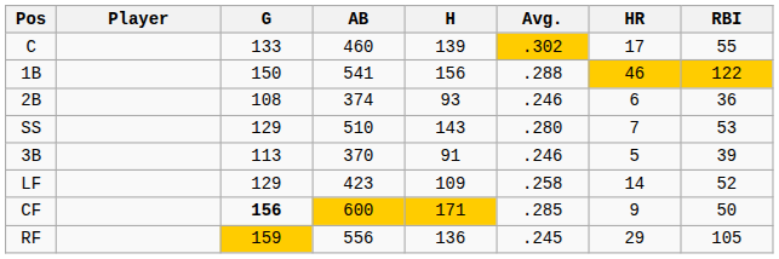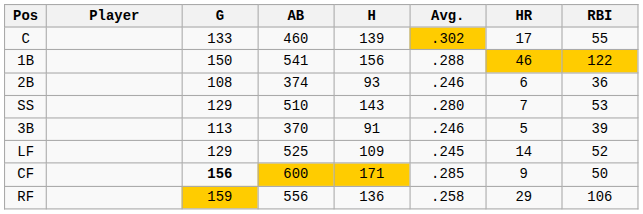 <table class="wikitable sortable">
 <tr>
 <th bgcolor="#DDDDFF" width="5%">Pos</th>
 <th bgcolor="#DDDDFF" width="16%">Player</th>
 <th bgcolor="#DDDDFF" width="9%">G</th>
 <th bgcolor="#DDDDFF" width="9%">AB</th>
 <th bgcolor="#DDDDFF" width="9%">H</th>
 <th bgcolor="#DDDDFF" width="9%">Avg.</th>
 <th bgcolor="#DDDDFF" width="9%">HR</th>
 <th bgcolor="#DDDDFF" width="9%">RBI</th>
 </tr>
 <tr align="center">
 <td>C</td>
 <td></td>
 <td>133</td>
 <td>460</td>
 <td>139</td>
 <td bgcolor="#FFCC00">.302</td>
 <td>17</td>
 <td>55</td>
 </tr>
 <tr align="center">
 <td>1B</td>
 <td></td>
 <td>150</td>
 <td>541</td>
 <td>156</td>
 <td>.288</td>
 <td bgcolor="#FFCC00">46</td>
 <td bgcolor="#FFCC00">122</td>
 </tr>
 <tr align="center">
 <td>2B</td>
 <td></td>
 <td>108</td>
 <td>374</td>
 <td>93</td>
 <td>.246</td>
 <td>6</td>
 <td>36</td>
 </tr>
 <tr align="center">
 <td>SS</td>
 <td></td>
 <td>129</td>
 <td>510</td>
 <td>143</td>
 <td>.280</td>
 <td>7</td>
 <td>53</td>
 </tr>
 <tr align="center">
 <td>3B</td>
 <td></td>
 <td>113</td>
 <td>370</td>
 <td>91</td>
 <td>.246</td>
 <td>5</td>
 <td>39</td>
 </tr>
 <tr align="center">
 <td>LF</td>
 <td></td>
 <td>129</td>
-<td>423</td>
+<td>525</td>
 <td>109</td>
-<td>.258</td>
+<td>.245</td>
 <td>14</td>
 <td>52</td>
 </tr>
 <tr align="center">
 <td>CF</td>
 <td></td>
 <td><strong>156</strong></td>
 <td bgcolor="#FFCC00">600</td>
 <td bgcolor="#FFCC00">171</td>
 <td>.285</td>
 <td>9</td>
 <td>50</td>
 </tr>
 <tr align="center">
 <td>RF</td>
 <td></td>
 <td bgcolor="#FFCC00">159</td>
 <td>556</td>
 <td>136</td>
-<td>.245</td>
+<td>.258</td>
 <td>29</td>
-<td>105</td>
+<td>106</td>
 </tr>
 </table>
